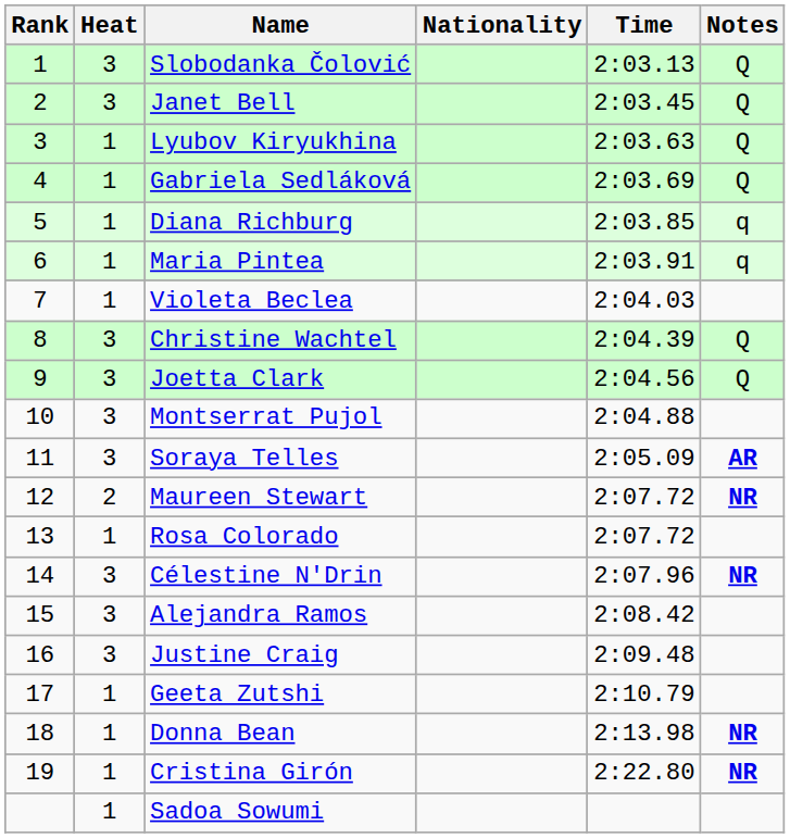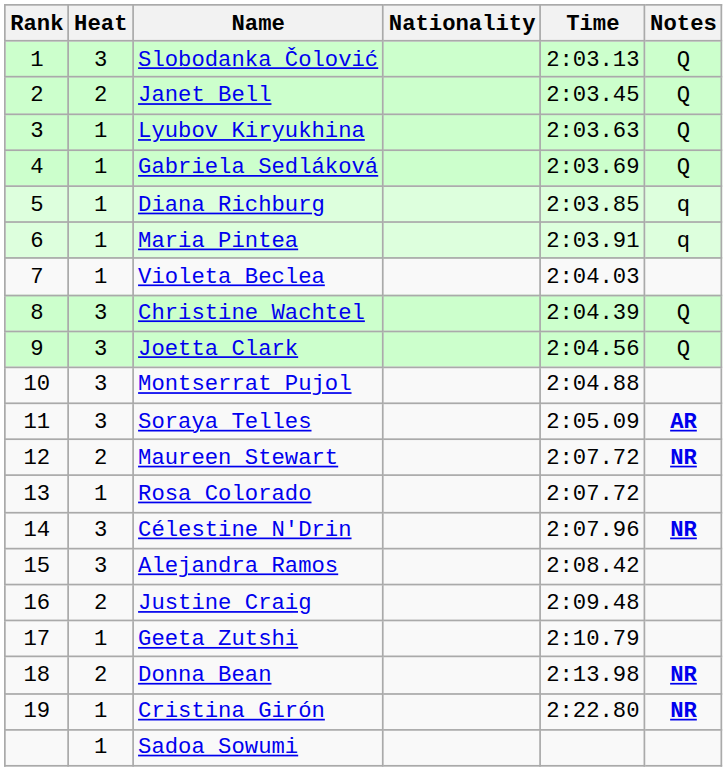 <table class="wikitable sortable" style="text-align:center">
 <tr>
 <th>Rank</th>
 <th>Heat</th>
 <th>Name</th>
 <th>Nationality</th>
 <th>Time</th>
 <th>Notes</th>
 </tr>
 <tr bgcolor=ccffcc>
 <td>1</td>
 <td>3</td>
 <td align="left"><a href='#'>Slobodanka Čolović</a></td>
 <td align=left></td>
 <td>2:03.13</td>
 <td>Q</td>
 </tr>
 <tr bgcolor=ccffcc>
 <td>2</td>
-<td>3</td>
+<td>2</td>
 <td align="left"><a href='#'>Janet Bell</a></td>
 <td align=left></td>
 <td>2:03.45</td>
 <td>Q</td>
 </tr>
 <tr bgcolor=ccffcc>
 <td>3</td>
 <td>1</td>
 <td align="left"><a href='#'>Lyubov Kiryukhina</a></td>
 <td align=left></td>
 <td>2:03.63</td>
 <td>Q</td>
 </tr>
 <tr bgcolor=ccffcc>
 <td>4</td>
 <td>1</td>
 <td align="left"><a href='#'>Gabriela Sedláková</a></td>
 <td align=left></td>
 <td>2:03.69</td>
 <td>Q</td>
 </tr>
 <tr bgcolor=ddffdd>
 <td>5</td>
 <td>1</td>
 <td align="left"><a href='#'>Diana Richburg</a></td>
 <td align=left></td>
 <td>2:03.85</td>
 <td>q</td>
 </tr>
 <tr bgcolor=ddffdd>
 <td>6</td>
 <td>1</td>
 <td align="left"><a href='#'>Maria Pintea</a></td>
 <td align=left></td>
 <td>2:03.91</td>
 <td>q</td>
 </tr>
 <tr>
 <td>7</td>
 <td>1</td>
 <td align="left"><a href='#'>Violeta Beclea</a></td>
 <td align=left></td>
 <td>2:04.03</td>
 <td></td>
 </tr>
 <tr bgcolor=ccffcc>
 <td>8</td>
 <td>3</td>
 <td align="left"><a href='#'>Christine Wachtel</a></td>
 <td align=left></td>
 <td>2:04.39</td>
 <td>Q</td>
 </tr>
 <tr bgcolor=ccffcc>
 <td>9</td>
 <td>3</td>
 <td align="left"><a href='#'>Joetta Clark</a></td>
 <td align=left></td>
 <td>2:04.56</td>
 <td>Q</td>
 </tr>
 <tr>
 <td>10</td>
 <td>3</td>
 <td align="left"><a href='#'>Montserrat Pujol</a></td>
 <td align=left></td>
 <td>2:04.88</td>
 <td></td>
 </tr>
 <tr>
 <td>11</td>
 <td>3</td>
 <td align="left"><a href='#'>Soraya Telles</a></td>
 <td align=left></td>
 <td>2:05.09</td>
 <td><strong><a href='#'>AR</a></strong></td>
 </tr>
 <tr>
 <td>12</td>
 <td>2</td>
 <td align="left"><a href='#'>Maureen Stewart</a></td>
 <td align=left></td>
 <td>2:07.72</td>
 <td><strong><a href='#'>NR</a></strong></td>
 </tr>
 <tr>
 <td>13</td>
 <td>1</td>
 <td align="left"><a href='#'>Rosa Colorado</a></td>
 <td align=left></td>
 <td>2:07.72</td>
 <td></td>
 </tr>
 <tr>
 <td>14</td>
 <td>3</td>
 <td align="left"><a href='#'>Célestine N'Drin</a></td>
 <td align=left></td>
 <td>2:07.96</td>
 <td><strong><a href='#'>NR</a></strong></td>
 </tr>
 <tr>
 <td>15</td>
 <td>3</td>
 <td align="left"><a href='#'>Alejandra Ramos</a></td>
 <td align=left></td>
 <td>2:08.42</td>
 <td></td>
 </tr>
 <tr>
 <td>16</td>
-<td>3</td>
+<td>2</td>
 <td align="left"><a href='#'>Justine Craig</a></td>
 <td align=left></td>
 <td>2:09.48</td>
 <td></td>
 </tr>
 <tr>
 <td>17</td>
 <td>1</td>
 <td align="left"><a href='#'>Geeta Zutshi</a></td>
 <td align=left></td>
 <td>2:10.79</td>
 <td></td>
 </tr>
 <tr>
 <td>18</td>
-<td>1</td>
+<td>2</td>
 <td align="left"><a href='#'>Donna Bean</a></td>
 <td align=left></td>
 <td>2:13.98</td>
 <td><strong><a href='#'>NR</a></strong></td>
 </tr>
 <tr>
 <td>19</td>
 <td>1</td>
 <td align="left"><a href='#'>Cristina Girón</a></td>
 <td align=left></td>
 <td>2:22.80</td>
 <td><strong><a href='#'>NR</a></strong></td>
 </tr>
 <tr>
 <td></td>
 <td>1</td>
 <td align="left"><a href='#'>Sadoa Sowumi</a></td>
 <td align=left></td>
 <td></td>
 <td></td>
 </tr>
 </table>
